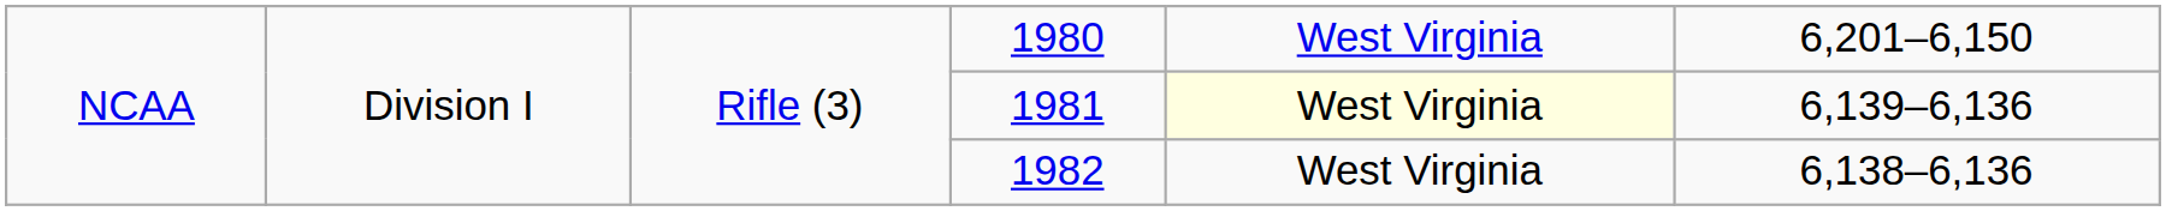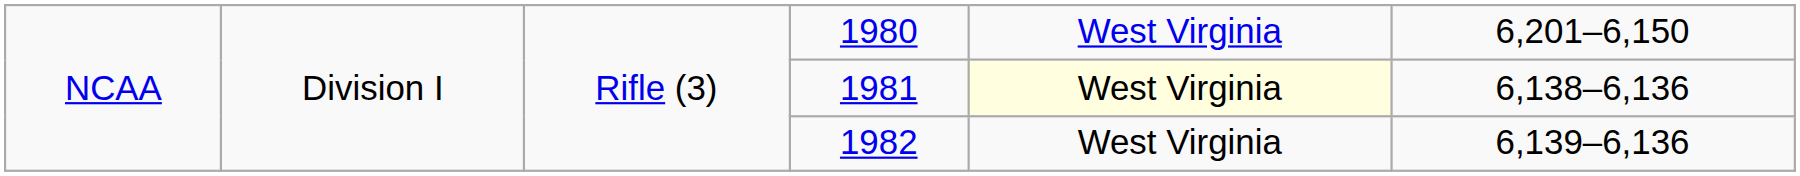 <table class="wikitable" width="65%">
 <tr align="center">
 <td rowspan="3"><a href='#'>NCAA</a></td>
 <td rowspan="3">Division I</td>
 <td rowspan="3"><a href='#'>Rifle</a> (3)</td>
 <td><a href='#'>1980</a></td>
 <td><a href='#'>West Virginia</a></td>
 <td>6,201–6,150</td>
 </tr>
 <tr align="center">
 <td><a href='#'>1981</a></td>
 <td style="background: lightyellow;">West Virginia</td>
-<td>6,139–6,136</td>
+<td>6,138–6,136</td>
 </tr>
 <tr align="center">
 <td><a href='#'>1982</a></td>
 <td>West Virginia</td>
-<td>6,138–6,136</td>
+<td>6,139–6,136</td>
 </tr>
 </table>
